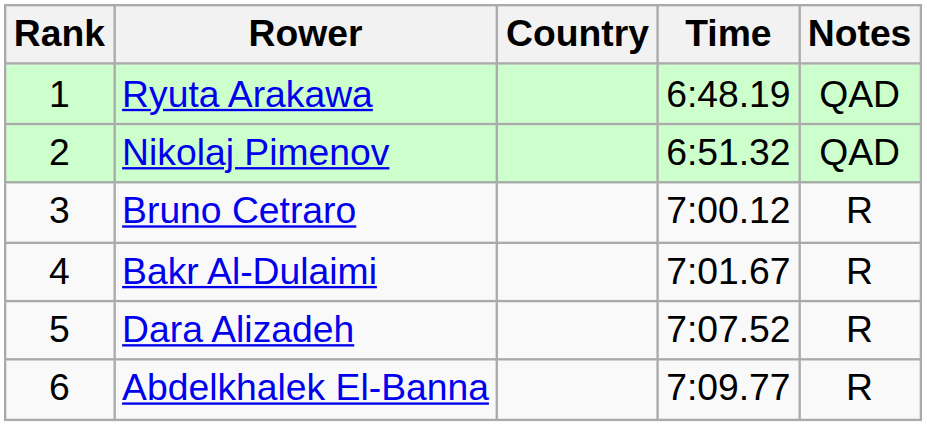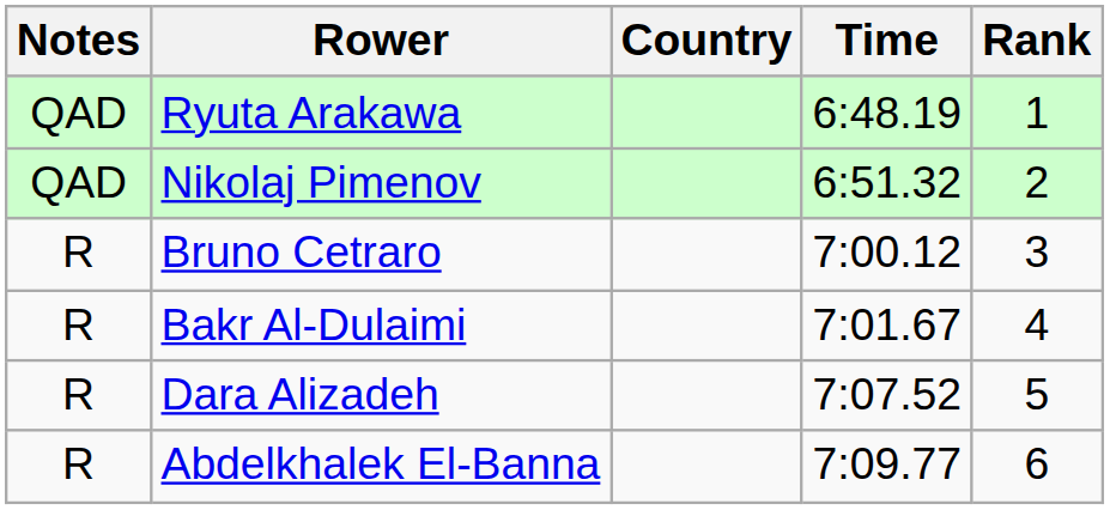 <table class="wikitable" style="text-align:center">
 <tr>
-<th>Rank</th>
+<th>Notes</th>
 <th>Rower</th>
 <th>Country</th>
 <th>Time</th>
-<th>Notes</th>
+<th>Rank</th>
 </tr>
 <tr bgcolor=ccffcc>
-<td>1</td>
+<td>QAD</td>
 <td align="left"><a href='#'>Ryuta Arakawa</a></td>
 <td align="left"></td>
 <td>6:48.19</td>
-<td>QAD</td>
+<td>1</td>
 </tr>
 <tr bgcolor=ccffcc>
-<td>2</td>
+<td>QAD</td>
 <td align="left"><a href='#'>Nikolaj Pimenov</a></td>
 <td align="left"></td>
 <td>6:51.32</td>
-<td>QAD</td>
+<td>2</td>
 </tr>
 <tr>
-<td>3</td>
+<td>R</td>
 <td align="left"><a href='#'>Bruno Cetraro</a></td>
 <td align="left"></td>
 <td>7:00.12</td>
-<td>R</td>
+<td>3</td>
 </tr>
 <tr>
-<td>4</td>
+<td>R</td>
 <td align="left"><a href='#'>Bakr Al-Dulaimi</a></td>
 <td align="left"></td>
 <td>7:01.67</td>
-<td>R</td>
+<td>4</td>
 </tr>
 <tr>
-<td>5</td>
+<td>R</td>
 <td align="left"><a href='#'>Dara Alizadeh</a></td>
 <td align="left"></td>
 <td>7:07.52</td>
-<td>R</td>
+<td>5</td>
 </tr>
 <tr>
-<td>6</td>
+<td>R</td>
 <td align="left"><a href='#'>Abdelkhalek El-Banna</a></td>
 <td align="left"></td>
 <td>7:09.77</td>
-<td>R</td>
+<td>6</td>
 </tr>
 </table>
